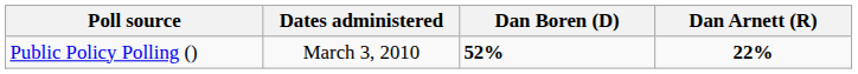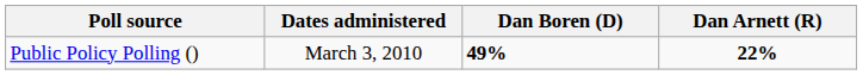 <table class="wikitable">
 <tr valign=bottom>
 <th style="width:200px;">Poll source</th>
 <th style="width:150px;">Dates administered</th>
 <th style="width:150px;">Dan Boren (D)</th>
 <th style="width:150px;">Dan Arnett (R)</th>
 </tr>
 <tr>
 <td><a href='#'>Public Policy Polling</a> ()</td>
 <td align=center>March 3, 2010</td>
-<td><strong>52%</strong></td>
+<td><strong>49%</strong></td>
 <td align=center><strong>22%</strong></td>
 </tr>
 </table>
